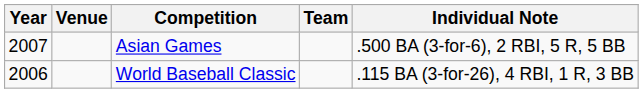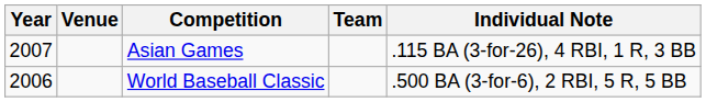 <table class="wikitable">
 <tr>
 <th>Year</th>
 <th>Venue</th>
 <th>Competition</th>
 <th>Team</th>
 <th>Individual Note</th>
 </tr>
 <tr>
 <td>2007</td>
 <td></td>
 <td><a href='#'>Asian Games</a></td>
 <td style="text-align:center"></td>
-<td>.500 BA (3-for-6), 2 RBI, 5 R, 5 BB</td>
+<td>.115 BA (3-for-26), 4 RBI, 1 R, 3 BB</td>
 </tr>
 <tr>
 <td>2006</td>
 <td></td>
 <td><a href='#'>World Baseball Classic</a></td>
 <td style="text-align:center"></td>
-<td>.115 BA (3-for-26), 4 RBI, 1 R, 3 BB</td>
+<td>.500 BA (3-for-6), 2 RBI, 5 R, 5 BB</td>
 </tr>
 </table>
